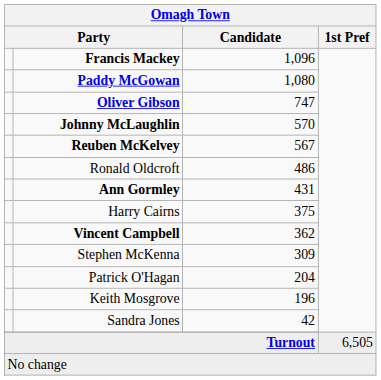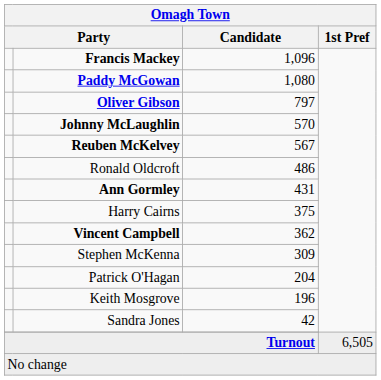 <table class="wikitable">
 <tr>
 <th colspan="4" align="center"><a href='#'>Omagh Town</a></th>
 </tr>
 <tr>
 <th colspan="2" align="center" width=200>Party</th>
 <th width=150>Candidate</th>
 <th width=60>1st Pref</th>
 </tr>
 <tr>
 <td></td>
 <td align="right"><strong>Francis Mackey</strong></td>
 <td align="right">1,096</td>
 </tr>
 <tr>
 <td></td>
 <td align="right"><strong><a href='#'>Paddy McGowan</a></strong></td>
 <td align="right">1,080</td>
 </tr>
 <tr>
 <td></td>
 <td align="right"><strong><a href='#'>Oliver Gibson</a></strong></td>
-<td align="right">747</td>
+<td align="right">797</td>
 </tr>
 <tr>
 <td></td>
 <td align="right"><strong>Johnny McLaughlin</strong></td>
 <td align="right">570</td>
 </tr>
 <tr>
 <td></td>
 <td align="right"><strong>Reuben McKelvey</strong></td>
 <td align="right">567</td>
 </tr>
 <tr>
 <td></td>
 <td align="right">Ronald Oldcroft</td>
 <td align="right">486</td>
 </tr>
 <tr>
 <td></td>
 <td align="right"><strong>Ann Gormley</strong></td>
 <td align="right">431</td>
 </tr>
 <tr>
 <td></td>
 <td align="right">Harry Cairns</td>
 <td align="right">375</td>
 </tr>
 <tr>
 <td></td>
 <td align="right"><strong>Vincent Campbell</strong></td>
 <td align="right">362</td>
 </tr>
 <tr>
 <td></td>
 <td align="right">Stephen McKenna</td>
 <td align="right">309</td>
 </tr>
 <tr>
 <td></td>
 <td align="right">Patrick O'Hagan</td>
 <td align="right">204</td>
 </tr>
 <tr>
 <td></td>
 <td align="right">Keith Mosgrove</td>
 <td align="right">196</td>
 </tr>
 <tr>
 <td></td>
 <td align="right">Sandra Jones</td>
 <td align="right">42</td>
 </tr>
 <tr>
 </tr>
 <tr bgcolor="EEEEEE">
 <td colspan=3 align="right"><strong><a href='#'>Turnout</a></strong></td>
 <td align="right">6,505</td>
 </tr>
 <tr>
 <td colspan=4 bgcolor="EEEEEE">No change</td>
 </tr>
 </table>
